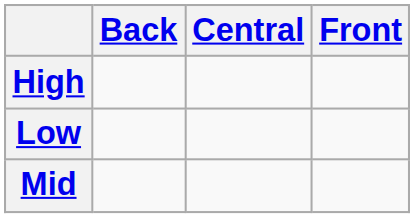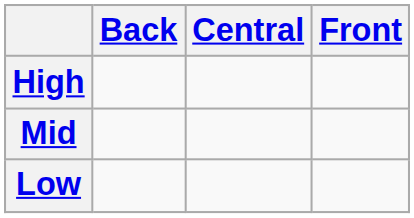 <table class="wikitable" style="text-align:center;">
 <tr>
 <th></th>
 <th><a href='#'>Back</a></th>
 <th><a href='#'>Central</a></th>
 <th><a href='#'>Front</a></th>
 </tr>
 <tr>
 <th><a href='#'>High</a></th>
 <td> </td>
 <td> </td>
 <td> </td>
 </tr>
 <tr>
+<th><a href='#'>Mid</a></th>
+<td> </td>
+<td></td>
+<td> </td>
+</tr>
+<tr>
 <th><a href='#'>Low</a></th>
 <td></td>
 <td> </td>
 <td></td>
 </tr>
-<tr>
-<th><a href='#'>Mid</a></th>
-<td> </td>
-<td></td>
-<td> </td>
-</tr>
 </table>
